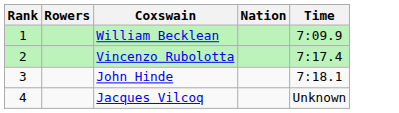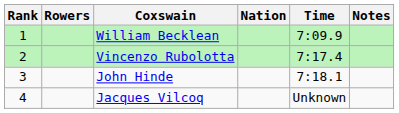 <table class="wikitable sortable" style="text-align:center">
 <tr>
 <th>Rank</th>
 <th>Rowers</th>
 <th>Coxswain</th>
 <th>Nation</th>
 <th>Time</th>
+<th>Notes</th>
 </tr>
 <tr bgcolor=bbf3bb>
 <td>1</td>
 <td></td>
 <td align=left><a href='#'>William Becklean</a></td>
 <td align=left></td>
 <td>7:09.9</td>
+<td></td>
 </tr>
 <tr bgcolor=bbf3bb>
 <td>2</td>
 <td></td>
 <td align=left><a href='#'>Vincenzo Rubolotta</a></td>
 <td align=left></td>
 <td>7:17.4</td>
+<td></td>
 </tr>
 <tr>
 <td>3</td>
 <td></td>
 <td align=left><a href='#'>John Hinde</a></td>
 <td align=left></td>
 <td>7:18.1</td>
+<td></td>
 </tr>
 <tr>
 <td>4</td>
 <td></td>
 <td align=left><a href='#'>Jacques Vilcoq</a></td>
 <td align=left></td>
 <td data-sort-value=9:99.9>Unknown</td>
+<td></td>
 </tr>
 </table>
